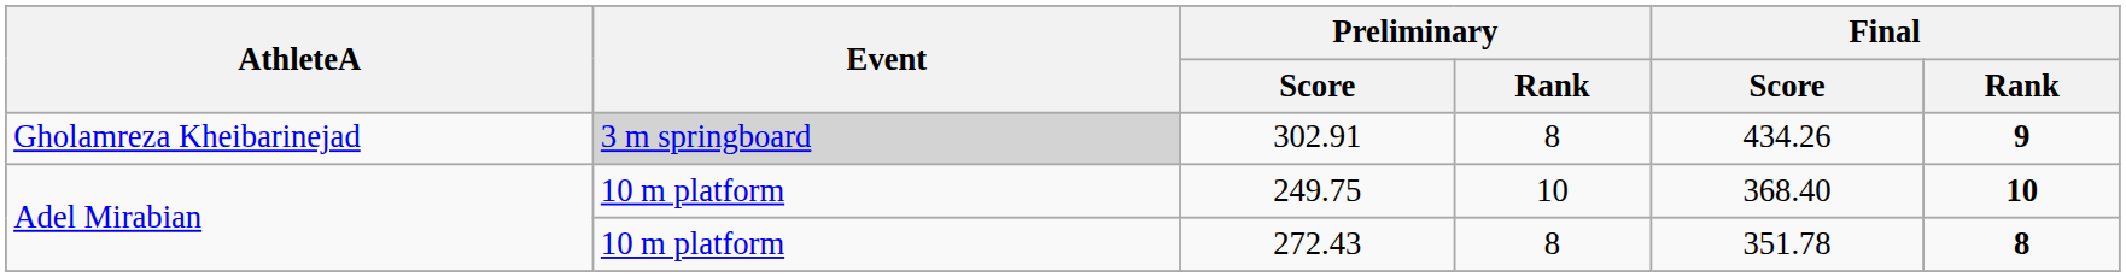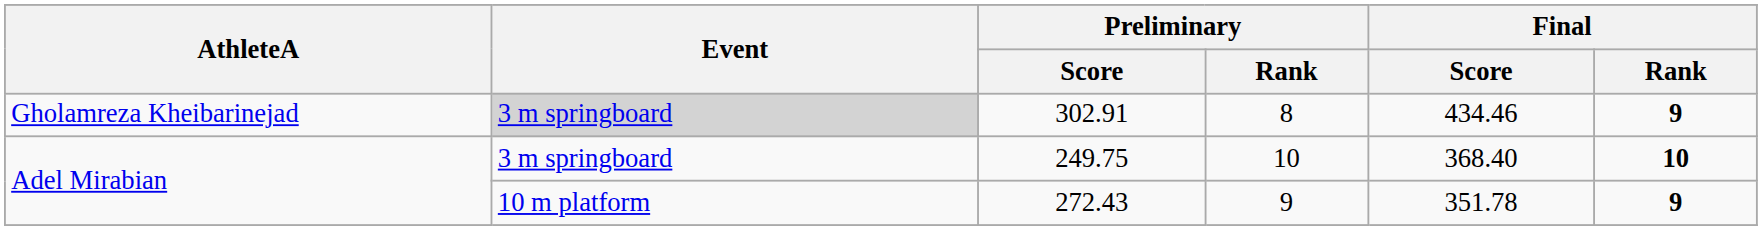 <table class="wikitable" width="75%" style="text-align:center; font-size:90%">
 <tr>
 <th rowspan="2" width="15%">AthleteA</th>
 <th rowspan="2" width="15%">Event</th>
 <th colspan="2" width="12%">Preliminary</th>
 <th colspan="2" width="12%">Final</th>
 </tr>
 <tr>
 <th width="7%">Score</th>
 <th>Rank</th>
 <th width="7%">Score</th>
 <th>Rank</th>
 </tr>
 <tr>
 <td align="left"><a href='#'>Gholamreza Kheibarinejad</a></td>
 <td align="left" style="background: lightgrey;"><a href='#'>3 m springboard</a></td>
 <td>302.91</td>
 <td>8 <strong></strong></td>
-<td>434.26</td>
+<td>434.46</td>
 <td><strong>9</strong></td>
 </tr>
 <tr>
 <td rowspan=2 align="left"><a href='#'>Adel Mirabian</a></td>
-<td align="left"><a href='#'>10 m platform</a></td>
+<td align="left"><a href='#'>3 m springboard</a></td>
 <td>249.75</td>
 <td>10 <strong></strong></td>
 <td>368.40</td>
 <td><strong>10</strong></td>
 </tr>
 <tr>
 <td align="left"><a href='#'>10 m platform</a></td>
 <td>272.43</td>
-<td>8 <strong></strong></td>
+<td>9 <strong></strong></td>
 <td>351.78</td>
-<td><strong>8</strong></td>
+<td><strong>9</strong></td>
 </tr>
 </table>
